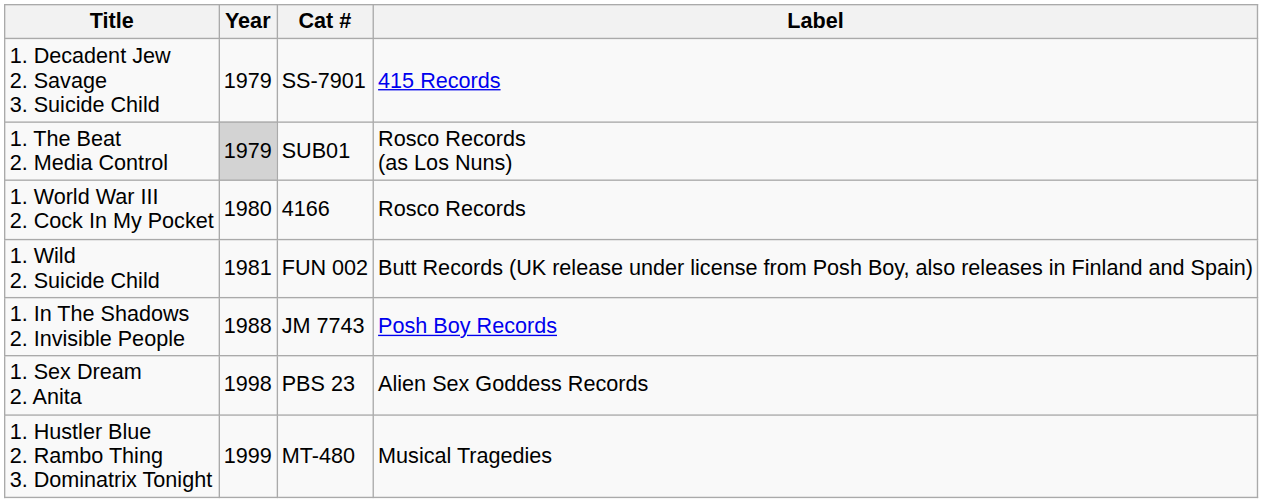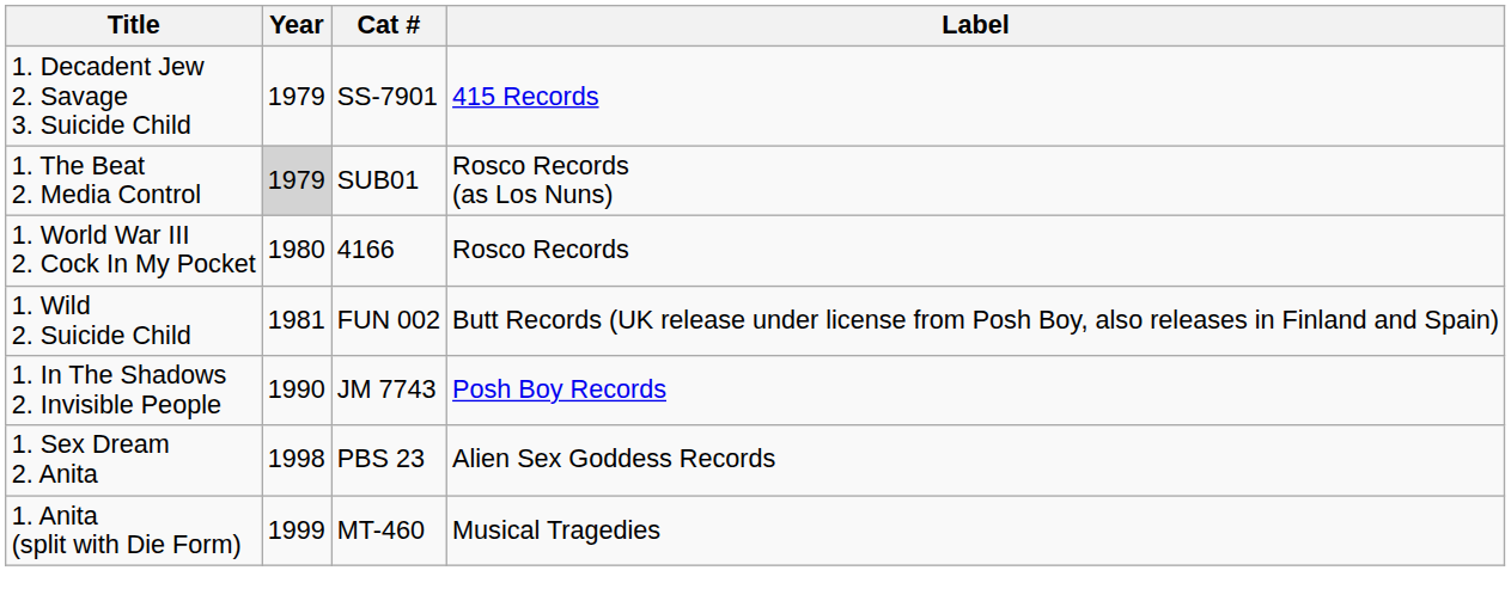 <table class="wikitable">
 <tr>
 <th>Title</th>
 <th>Year</th>
 <th>Cat #</th>
 <th>Label</th>
 </tr>
 <tr>
 <td>1. Decadent Jew<br>2. Savage<br>3. Suicide Child</td>
 <td>1979</td>
 <td>SS-7901</td>
 <td><a href='#'>415 Records</a></td>
 </tr>
 <tr>
 <td>1. The Beat<br>2. Media Control</td>
 <td style="background: lightgrey;">1979</td>
 <td>SUB01</td>
 <td>Rosco Records <br>(as Los Nuns)</td>
 </tr>
 <tr>
 <td>1. World War III<br>2. Cock In My Pocket</td>
 <td>1980</td>
 <td>4166</td>
 <td>Rosco Records</td>
 </tr>
 <tr>
 <td>1. Wild<br>2. Suicide Child</td>
 <td>1981</td>
 <td>FUN 002</td>
 <td>Butt Records (UK release under license from Posh Boy, also releases in Finland and Spain)</td>
 </tr>
 <tr>
 <td>1. In The Shadows<br>2. Invisible People</td>
-<td>1988</td>
+<td>1990</td>
 <td>JM 7743</td>
 <td><a href='#'>Posh Boy Records</a></td>
 </tr>
 <tr>
 <td>1. Sex Dream<br>2. Anita</td>
 <td>1998</td>
 <td>PBS 23</td>
 <td>Alien Sex Goddess Records</td>
 </tr>
 <tr>
-<td>1. Hustler Blue<br>2. Rambo Thing<br>3. Dominatrix Tonight</td>
+<td>1. Anita<br>(split with Die Form)</td>
 <td>1999</td>
-<td>MT-480</td>
+<td>MT-460</td>
 <td>Musical Tragedies</td>
 </tr>
 </table>
